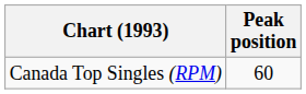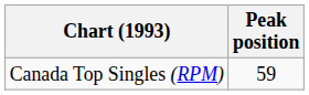 <table class="wikitable plainrowheaders">
 <tr>
 <th>Chart (1993)</th>
 <th>Peak<br>position</th>
 </tr>
 <tr>
 <td>Canada Top Singles <em>(<a href='#'>RPM</a>)</td>
-<td align="center">60</td>
+<td align="center">59</td>
 </tr>
 </table>
